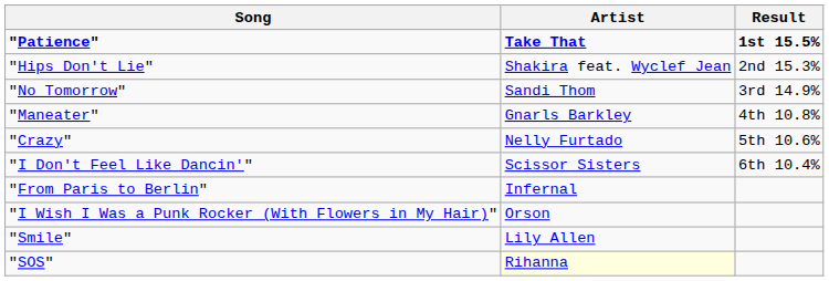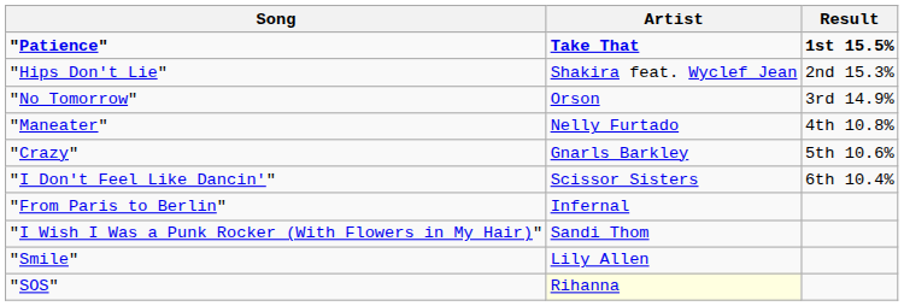 <table class="wikitable">
 <tr>
 <th>Song</th>
 <th>Artist</th>
 <th>Result</th>
 </tr>
 <tr>
 <td><strong>"<a href='#'>Patience</a>"</strong></td>
 <td><strong><a href='#'>Take That</a></strong></td>
 <td><strong>1st</strong> <strong>15.5%</strong></td>
 </tr>
 <tr>
 <td>"<a href='#'>Hips Don't Lie</a>"</td>
 <td><a href='#'>Shakira</a> feat. <a href='#'>Wyclef Jean</a></td>
 <td>2nd 15.3%</td>
 </tr>
 <tr>
 <td>"<a href='#'>No Tomorrow</a>"</td>
-<td><a href='#'>Sandi Thom</a></td>
+<td><a href='#'>Orson</a></td>
 <td>3rd 14.9%</td>
 </tr>
 <tr>
 <td>"<a href='#'>Maneater</a>"</td>
-<td><a href='#'>Gnarls Barkley</a></td>
+<td><a href='#'>Nelly Furtado</a></td>
 <td>4th 10.8%</td>
 </tr>
 <tr>
 <td>"<a href='#'>Crazy</a>"</td>
-<td><a href='#'>Nelly Furtado</a></td>
+<td><a href='#'>Gnarls Barkley</a></td>
 <td>5th 10.6%</td>
 </tr>
 <tr>
 <td>"<a href='#'>I Don't Feel Like Dancin'</a>"</td>
 <td><a href='#'>Scissor Sisters</a></td>
 <td>6th 10.4%</td>
 </tr>
 <tr>
 <td>"<a href='#'>From Paris to Berlin</a>"</td>
 <td><a href='#'>Infernal</a></td>
 <td></td>
 </tr>
 <tr>
 <td>"<a href='#'>I Wish I Was a Punk Rocker (With Flowers in My Hair)</a>"</td>
-<td><a href='#'>Orson</a></td>
+<td><a href='#'>Sandi Thom</a></td>
 <td></td>
 </tr>
 <tr>
 <td>"<a href='#'>Smile</a>"</td>
 <td><a href='#'>Lily Allen</a></td>
 <td></td>
 </tr>
 <tr>
 <td>"<a href='#'>SOS</a>"</td>
 <td style="background: lightyellow;"><a href='#'>Rihanna</a></td>
 <td></td>
 </tr>
 </table>
